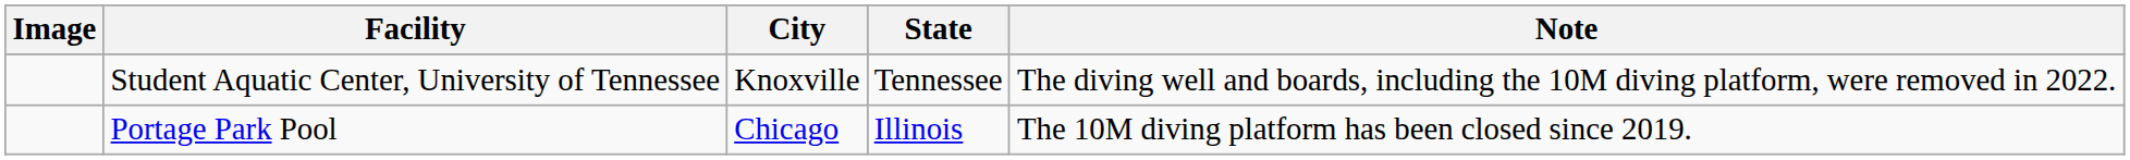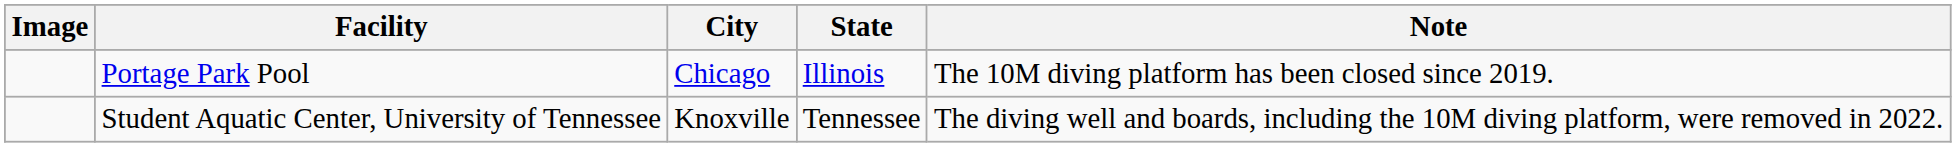 <table class="wikitable sortable">
 <tr>
 <th>Image</th>
 <th>Facility</th>
 <th>City</th>
 <th>State</th>
 <th>Note</th>
 </tr>
 <tr>
 <td></td>
+<td><a href='#'>Portage Park</a> Pool</td>
+<td><a href='#'>Chicago</a></td>
+<td><a href='#'>Illinois</a></td>
+<td>The 10M diving platform has been closed since 2019.</td>
+</tr>
+<tr>
+<td></td>
 <td>Student Aquatic Center, University of Tennessee</td>
 <td>Knoxville</td>
 <td>Tennessee</td>
 <td>The diving well and boards, including the 10M diving platform, were removed in 2022.</td>
 </tr>
-<tr>
-<td></td>
-<td><a href='#'>Portage Park</a> Pool</td>
-<td><a href='#'>Chicago</a></td>
-<td><a href='#'>Illinois</a></td>
-<td>The 10M diving platform has been closed since 2019.</td>
-</tr>
 </table>
